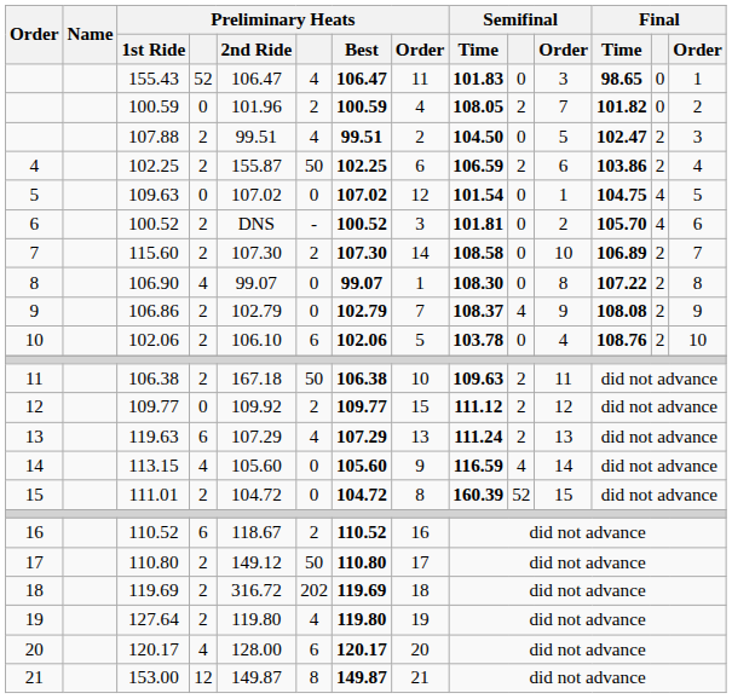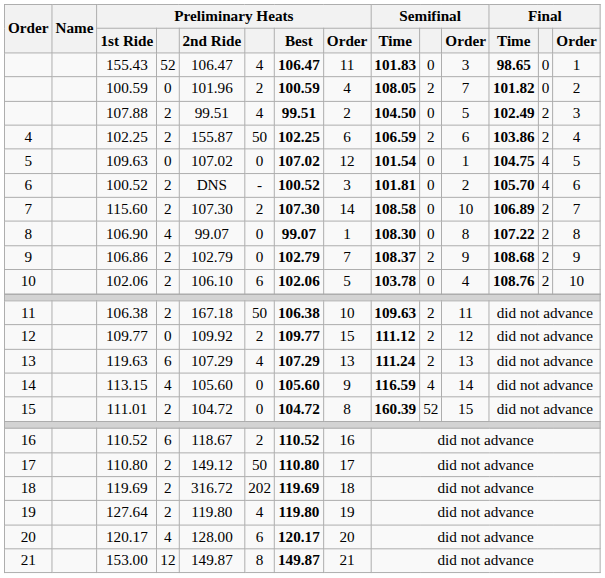 <table class="wikitable" style="text-align:center">
 <tr>
 <th rowspan=2>Order</th>
 <th rowspan=2>Name</th>
 <th colspan=6>Preliminary Heats</th>
 <th colspan=3>Semifinal</th>
 <th colspan=3>Final</th>
 </tr>
 <tr>
 <th>1st Ride</th>
 <th></th>
 <th>2nd Ride</th>
 <th></th>
 <th>Best</th>
 <th>Order</th>
 <th>Time</th>
 <th></th>
 <th>Order</th>
 <th>Time</th>
 <th></th>
 <th>Order</th>
 </tr>
 <tr>
 <td></td>
 <td align="left"></td>
 <td>155.43</td>
 <td>52</td>
 <td>106.47</td>
 <td>4</td>
 <td><strong>106.47</strong></td>
 <td>11</td>
 <td><strong>101.83</strong></td>
 <td>0</td>
 <td>3</td>
 <td><strong>98.65</strong></td>
 <td>0</td>
 <td>1</td>
 </tr>
 <tr>
 <td></td>
 <td align="left"></td>
 <td>100.59</td>
 <td>0</td>
 <td>101.96</td>
 <td>2</td>
 <td><strong>100.59</strong></td>
 <td>4</td>
 <td><strong>108.05</strong></td>
 <td>2</td>
 <td>7</td>
 <td><strong>101.82</strong></td>
 <td>0</td>
 <td>2</td>
 </tr>
 <tr>
 <td></td>
 <td align="left"></td>
 <td>107.88</td>
 <td>2</td>
 <td>99.51</td>
 <td>4</td>
 <td><strong>99.51</strong></td>
 <td>2</td>
 <td><strong>104.50</strong></td>
 <td>0</td>
 <td>5</td>
-<td><strong>102.47</strong></td>
+<td><strong>102.49</strong></td>
 <td>2</td>
 <td>3</td>
 </tr>
 <tr>
 <td>4</td>
 <td align="left"></td>
 <td>102.25</td>
 <td>2</td>
 <td>155.87</td>
 <td>50</td>
 <td><strong>102.25</strong></td>
 <td>6</td>
 <td><strong>106.59</strong></td>
 <td>2</td>
 <td>6</td>
 <td><strong>103.86</strong></td>
 <td>2</td>
 <td>4</td>
 </tr>
 <tr>
 <td>5</td>
 <td align="left"></td>
 <td>109.63</td>
 <td>0</td>
 <td>107.02</td>
 <td>0</td>
 <td><strong>107.02</strong></td>
 <td>12</td>
 <td><strong>101.54</strong></td>
 <td>0</td>
 <td>1</td>
 <td><strong>104.75</strong></td>
 <td>4</td>
 <td>5</td>
 </tr>
 <tr>
 <td>6</td>
 <td align="left"></td>
 <td>100.52</td>
 <td>2</td>
 <td>DNS</td>
 <td>-</td>
 <td><strong>100.52</strong></td>
 <td>3</td>
 <td><strong>101.81</strong></td>
 <td>0</td>
 <td>2</td>
 <td><strong>105.70</strong></td>
 <td>4</td>
 <td>6</td>
 </tr>
 <tr>
 <td>7</td>
 <td align=left></td>
 <td>115.60</td>
 <td>2</td>
 <td>107.30</td>
 <td>2</td>
 <td><strong>107.30</strong></td>
 <td>14</td>
 <td><strong>108.58 </strong></td>
 <td>0</td>
 <td>10</td>
 <td><strong>106.89</strong></td>
 <td>2</td>
 <td>7</td>
 </tr>
 <tr>
 <td>8</td>
 <td align=left></td>
 <td>106.90</td>
 <td>4</td>
 <td>99.07</td>
 <td>0</td>
 <td><strong>99.07</strong></td>
 <td>1</td>
 <td><strong>108.30</strong></td>
 <td>0</td>
 <td>8</td>
 <td><strong>107.22</strong></td>
 <td>2</td>
 <td>8</td>
 </tr>
 <tr>
 <td>9</td>
 <td align=left></td>
 <td>106.86</td>
 <td>2</td>
 <td>102.79</td>
 <td>0</td>
 <td><strong>102.79</strong></td>
 <td>7</td>
 <td><strong>108.37</strong></td>
-<td>4</td>
+<td>2</td>
 <td>9</td>
-<td><strong>108.08</strong></td>
+<td><strong>108.68</strong></td>
 <td>2</td>
 <td>9</td>
 </tr>
 <tr>
 <td>10</td>
 <td align="left"></td>
 <td>102.06</td>
 <td>2</td>
 <td>106.10</td>
 <td>6</td>
 <td><strong>102.06</strong></td>
 <td>5</td>
 <td><strong>103.78</strong></td>
 <td>0</td>
 <td>4</td>
 <td><strong>108.76</strong></td>
 <td>2</td>
 <td>10</td>
 </tr>
 <tr>
 </tr>
 <tr bgcolor=lightgray>
 <td colspan=14></td>
 </tr>
 <tr>
 <td>11</td>
 <td align="left"></td>
 <td>106.38</td>
 <td>2</td>
 <td>167.18</td>
 <td>50</td>
 <td><strong>106.38</strong></td>
 <td>10</td>
 <td><strong>109.63</strong></td>
 <td>2</td>
 <td>11</td>
 <td colspan="3">did not advance</td>
 </tr>
 <tr>
 <td>12</td>
 <td align="left"></td>
 <td>109.77</td>
 <td>0</td>
 <td>109.92</td>
 <td>2</td>
 <td><strong>109.77</strong></td>
 <td>15</td>
 <td><strong>111.12</strong></td>
 <td>2</td>
 <td>12</td>
 <td colspan="3">did not advance</td>
 </tr>
 <tr>
 <td>13</td>
 <td align="left"></td>
 <td>119.63</td>
 <td>6</td>
 <td>107.29</td>
 <td>4</td>
 <td><strong>107.29</strong></td>
 <td>13</td>
 <td><strong>111.24</strong></td>
 <td>2</td>
 <td>13</td>
 <td colspan="3">did not advance</td>
 </tr>
 <tr>
 <td>14</td>
 <td align="left"></td>
 <td>113.15</td>
 <td>4</td>
 <td>105.60</td>
 <td>0</td>
 <td><strong>105.60</strong></td>
 <td>9</td>
 <td><strong>116.59</strong></td>
 <td>4</td>
 <td>14</td>
 <td colspan="3">did not advance</td>
 </tr>
 <tr>
 <td>15</td>
 <td align="left"></td>
 <td>111.01</td>
 <td>2</td>
 <td>104.72</td>
 <td>0</td>
 <td><strong>104.72</strong></td>
 <td>8</td>
 <td><strong>160.39</strong></td>
 <td>52</td>
 <td>15</td>
 <td colspan="3">did not advance</td>
 </tr>
 <tr bgcolor=lightgray>
 <td colspan=14></td>
 </tr>
 <tr>
 <td>16</td>
 <td align=left></td>
 <td>110.52</td>
 <td>6</td>
 <td>118.67</td>
 <td>2</td>
 <td><strong>110.52</strong></td>
 <td>16</td>
 <td colspan=6>did not advance</td>
 </tr>
 <tr>
 <td>17</td>
 <td align=left></td>
 <td>110.80</td>
 <td>2</td>
 <td>149.12</td>
 <td>50</td>
 <td><strong>110.80</strong></td>
 <td>17</td>
 <td colspan=6>did not advance</td>
 </tr>
 <tr>
 <td>18</td>
 <td align=left></td>
 <td>119.69</td>
 <td>2</td>
 <td>316.72</td>
 <td>202</td>
 <td><strong>119.69</strong></td>
 <td>18</td>
 <td colspan=6>did not advance</td>
 </tr>
 <tr>
 <td>19</td>
 <td align=left></td>
 <td>127.64</td>
 <td>2</td>
 <td>119.80</td>
 <td>4</td>
 <td><strong>119.80</strong></td>
 <td>19</td>
 <td colspan=6>did not advance</td>
 </tr>
 <tr>
 <td>20</td>
 <td align=left></td>
 <td>120.17</td>
 <td>4</td>
 <td>128.00</td>
 <td>6</td>
 <td><strong>120.17</strong></td>
 <td>20</td>
 <td colspan=6>did not advance</td>
 </tr>
 <tr>
 <td>21</td>
 <td align=left></td>
 <td>153.00</td>
 <td>12</td>
 <td>149.87</td>
 <td>8</td>
 <td><strong>149.87</strong></td>
 <td>21</td>
 <td colspan=6>did not advance</td>
 </tr>
 </table>
